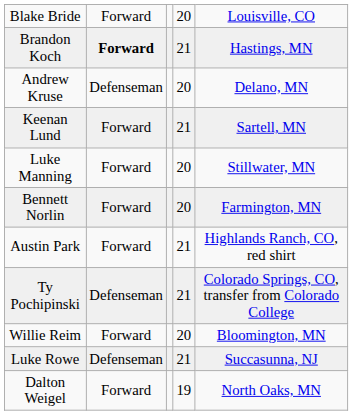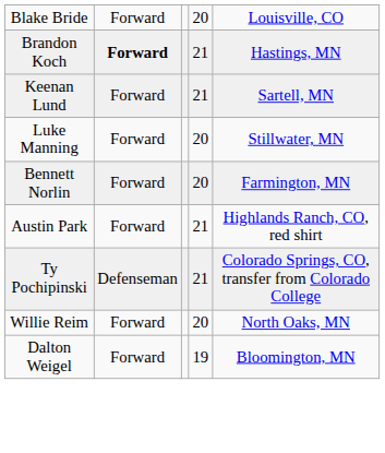 <table class="wikitable" width="60%">
 <tr align="center" bgcolor="">
 <td>Blake Bride</td>
 <td>Forward</td>
 <td></td>
 <td>20</td>
 <td><a href='#'>Louisville, CO</a></td>
 </tr>
 <tr align="center" bgcolor="f0f0f0">
 <td>Brandon Koch</td>
 <td><strong>Forward</strong></td>
 <td></td>
 <td>21</td>
 <td><a href='#'>Hastings, MN</a></td>
-</tr>
-<tr align="center" bgcolor="">
-<td>Andrew Kruse</td>
-<td>Defenseman</td>
-<td></td>
-<td>20</td>
-<td><a href='#'>Delano, MN</a></td>
 </tr>
 <tr align="center" bgcolor="f0f0f0">
 <td>Keenan Lund</td>
 <td>Forward</td>
 <td></td>
 <td>21</td>
 <td><a href='#'>Sartell, MN</a></td>
 </tr>
 <tr align="center" bgcolor="">
 <td>Luke Manning</td>
 <td>Forward</td>
 <td></td>
 <td>20</td>
 <td><a href='#'>Stillwater, MN</a></td>
 </tr>
 <tr align="center" bgcolor="f0f0f0">
 <td>Bennett Norlin</td>
 <td>Forward</td>
 <td></td>
 <td>20</td>
 <td><a href='#'>Farmington, MN</a></td>
 </tr>
 <tr align="center" bgcolor="">
 <td>Austin Park</td>
 <td>Forward</td>
 <td></td>
 <td>21</td>
 <td><a href='#'>Highlands Ranch, CO</a>, red shirt</td>
 </tr>
 <tr align="center" bgcolor="f0f0f0">
 <td>Ty Pochipinski</td>
 <td>Defenseman</td>
 <td></td>
 <td>21</td>
 <td><a href='#'>Colorado Springs, CO</a>, transfer from <a href='#'>Colorado College</a></td>
 </tr>
 <tr align="center" bgcolor="">
 <td>Willie Reim</td>
 <td>Forward</td>
 <td></td>
 <td>20</td>
-<td><a href='#'>Bloomington, MN</a></td>
-</tr>
-<tr align="center" bgcolor="f0f0f0">
-<td>Luke Rowe</td>
-<td>Defenseman</td>
-<td></td>
-<td>21</td>
-<td><a href='#'>Succasunna, NJ</a></td>
+<td><a href='#'>North Oaks, MN</a></td>
 </tr>
 <tr align="center" bgcolor="">
 <td>Dalton Weigel</td>
 <td>Forward</td>
 <td></td>
 <td>19</td>
-<td><a href='#'>North Oaks, MN</a></td>
+<td><a href='#'>Bloomington, MN</a></td>
 </tr>
 </table>
